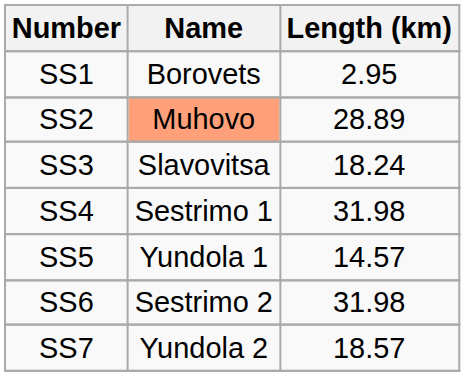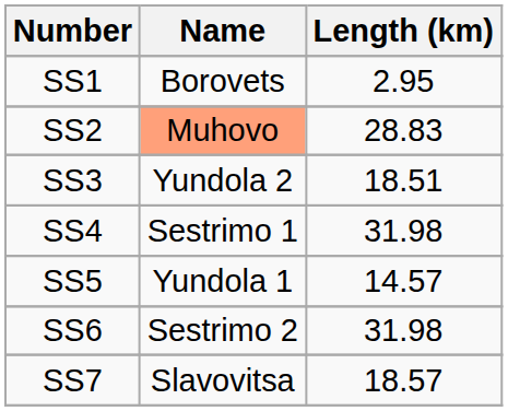 <table class="wikitable" border="1" style="font-size:90%;">
 <tr>
 <th>Number</th>
 <th>Name</th>
 <th>Length (km)</th>
 </tr>
 <tr>
 </tr>
 <tr>
 <td rowspan=1 align=center>SS1</td>
 <td rowspan=1 align=center>Borovets</td>
 <td rowspan=1 align=center>2.95</td>
 </tr>
 <tr>
 </tr>
 <tr>
 <td rowspan=1 align=center>SS2</td>
 <td rowspan=1 align=center style="background: lightsalmon;">Muhovo</td>
-<td rowspan=1 align=center>28.89</td>
+<td rowspan=1 align=center>28.83</td>
 </tr>
 <tr>
 </tr>
 <tr>
 <td rowspan=1 align=center>SS3</td>
-<td rowspan=1 align=center>Slavovitsa</td>
-<td rowspan=1 align=center>18.24</td>
+<td rowspan=1 align=center>Yundola 2</td>
+<td rowspan=1 align=center>18.51</td>
 </tr>
 <tr>
 </tr>
 <tr>
 <td rowspan=1 align=center>SS4</td>
 <td rowspan=1 align=center>Sestrimo 1</td>
 <td rowspan=1 align=center>31.98</td>
 </tr>
 <tr>
 </tr>
 <tr>
 <td rowspan=1 align=center>SS5</td>
 <td rowspan=1 align=center>Yundola 1</td>
 <td rowspan=1 align=center>14.57</td>
 </tr>
 <tr>
 </tr>
 <tr>
 <td rowspan=1 align=center>SS6</td>
 <td rowspan=1 align=center>Sestrimo 2</td>
 <td rowspan=1 align=center>31.98</td>
 </tr>
 <tr>
 </tr>
 <tr>
 <td rowspan=1 align=center>SS7</td>
-<td rowspan=1 align=center>Yundola 2</td>
+<td rowspan=1 align=center>Slavovitsa</td>
 <td rowspan=1 align=center>18.57</td>
 </tr>
 <tr>
 </tr>
 </table>
